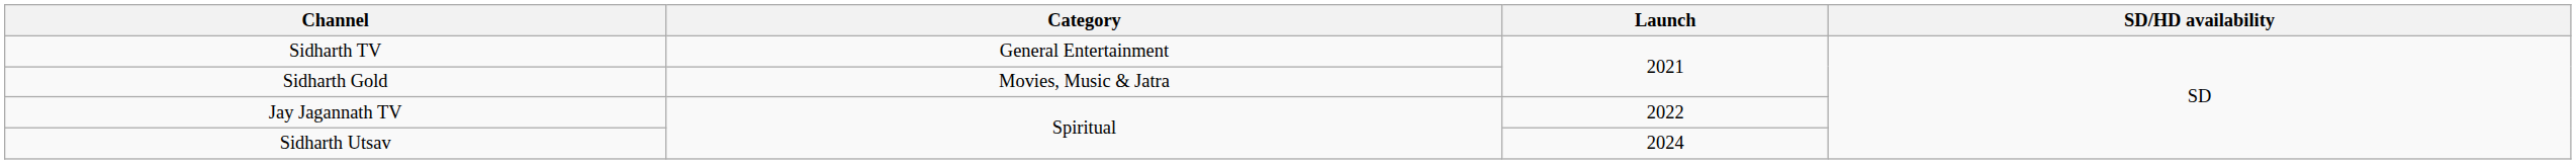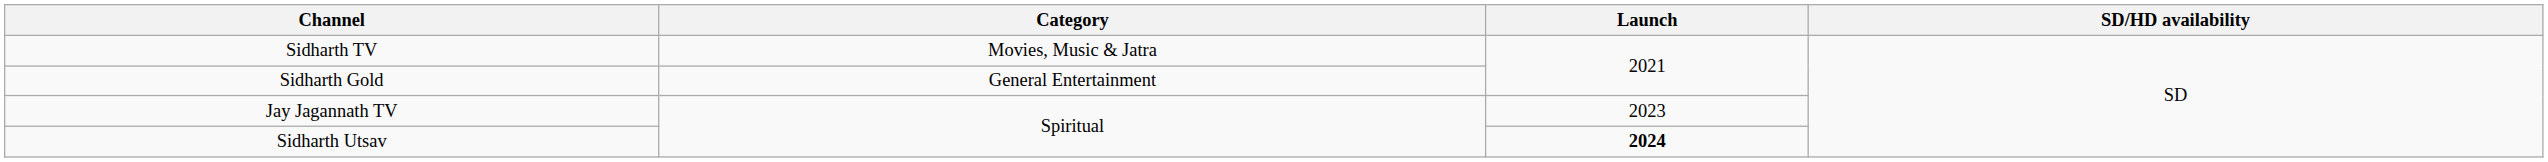 <table class="wikitable sortable" style="border-collapse:collapse; font-size: 90%; text-align:center" width="100%">
 <tr>
 <th>Channel</th>
 <th>Category</th>
 <th>Launch</th>
 <th>SD/HD availability</th>
 </tr>
 <tr>
 <td>Sidharth TV</td>
-<td>General Entertainment</td>
+<td>Movies, Music & Jatra</td>
 <td rowspan="2">2021</td>
 <td rowspan="4">SD</td>
 </tr>
 <tr>
 <td>Sidharth Gold</td>
-<td>Movies, Music & Jatra</td>
+<td>General Entertainment</td>
 </tr>
 <tr>
 <td>Jay Jagannath TV</td>
 <td rowspan="2">Spiritual</td>
-<td>2022</td>
+<td>2023</td>
 </tr>
 <tr>
 <td>Sidharth Utsav</td>
-<td>2024</td>
+<td><strong>2024</strong></td>
 </tr>
 </table>
